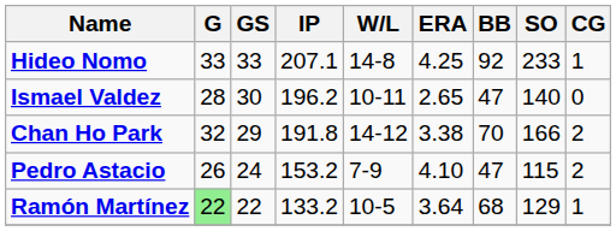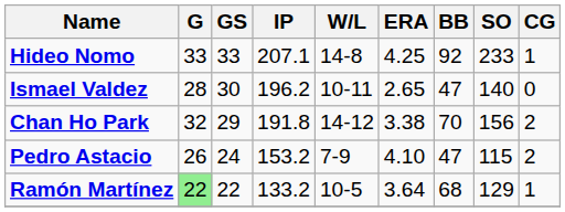 <table class="wikitable sortable" style="text-align:left">
 <tr>
 <th>Name</th>
 <th>G</th>
 <th>GS</th>
 <th>IP</th>
 <th>W/L</th>
 <th>ERA</th>
 <th>BB</th>
 <th>SO</th>
 <th>CG</th>
 </tr>
 <tr>
 <td><strong><a href='#'>Hideo Nomo</a>	</strong></td>
 <td>33</td>
 <td>33</td>
 <td>207.1</td>
 <td>14-8</td>
 <td>4.25</td>
 <td>92</td>
 <td>233</td>
 <td>1</td>
 </tr>
 <tr>
 <td><strong><a href='#'>Ismael Valdez</a>	</strong></td>
 <td>28</td>
 <td>30</td>
 <td>196.2</td>
 <td>10-11</td>
 <td>2.65</td>
 <td>47</td>
 <td>140</td>
 <td>0</td>
 </tr>
 <tr>
 <td><strong><a href='#'>Chan Ho Park</a></strong></td>
 <td>32</td>
 <td>29</td>
 <td>191.8</td>
 <td>14-12</td>
 <td>3.38</td>
 <td>70</td>
-<td>166</td>
+<td>156</td>
 <td>2</td>
 </tr>
 <tr>
 <td><strong><a href='#'>Pedro Astacio</a></strong></td>
 <td>26</td>
 <td>24</td>
 <td>153.2</td>
 <td>7-9</td>
 <td>4.10</td>
 <td>47</td>
 <td>115</td>
 <td>2</td>
 </tr>
 <tr>
 <td><strong><a href='#'>Ramón Martínez</a>	</strong></td>
 <td style="background: lightgreen;">22</td>
 <td>22</td>
 <td>133.2</td>
 <td>10-5</td>
 <td>3.64</td>
 <td>68</td>
 <td>129</td>
 <td>1</td>
 </tr>
 <tr>
 </tr>
 </table>
